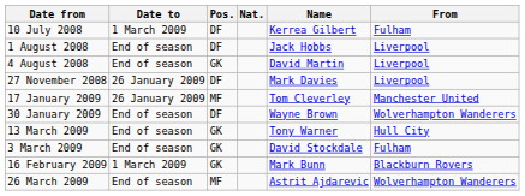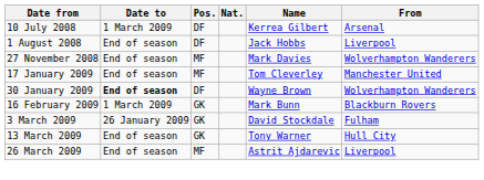 <table class="wikitable">
 <tr>
 <th>Date from</th>
 <th>Date to</th>
 <th>Pos.</th>
 <th>Nat.</th>
 <th>Name</th>
 <th>From</th>
 </tr>
 <tr>
 <td>10 July 2008</td>
 <td>1 March 2009</td>
 <td>DF</td>
 <td></td>
 <td><a href='#'>Kerrea Gilbert</a></td>
-<td> <a href='#'>Fulham</a></td>
+<td> <a href='#'>Arsenal</a></td>
 </tr>
 <tr>
 <td>1 August 2008</td>
 <td>End of season</td>
 <td>DF</td>
 <td></td>
 <td><a href='#'>Jack Hobbs</a></td>
 <td> <a href='#'>Liverpool</a></td>
 </tr>
 <tr>
-<td>4 August 2008</td>
+<td>27 November 2008</td>
 <td>End of season</td>
-<td>GK</td>
-<td></td>
-<td><a href='#'>David Martin</a></td>
-<td> <a href='#'>Liverpool</a></td>
-</tr>
-<tr>
-<td>27 November 2008</td>
-<td>26 January 2009</td>
-<td>DF</td>
+<td>MF</td>
 <td></td>
 <td><a href='#'>Mark Davies</a></td>
-<td> <a href='#'>Liverpool</a></td>
+<td> <a href='#'>Wolverhampton Wanderers</a></td>
 </tr>
 <tr>
 <td>17 January 2009</td>
-<td>26 January 2009</td>
+<td>End of season</td>
 <td>MF</td>
 <td></td>
 <td><a href='#'>Tom Cleverley</a></td>
 <td> <a href='#'>Manchester United</a></td>
 </tr>
 <tr>
 <td>30 January 2009</td>
-<td>End of season</td>
+<td><strong>End of season</strong></td>
 <td>DF</td>
 <td></td>
 <td><a href='#'>Wayne Brown</a></td>
 <td> <a href='#'>Wolverhampton Wanderers</a></td>
+</tr>
+<tr>
+<td>16 February 2009</td>
+<td>1 March 2009</td>
+<td>GK</td>
+<td></td>
+<td><a href='#'>Mark Bunn</a></td>
+<td> <a href='#'>Blackburn Rovers</a></td>
+</tr>
+<tr>
+<td>3 March 2009</td>
+<td>26 January 2009</td>
+<td>GK</td>
+<td></td>
+<td><a href='#'>David Stockdale</a></td>
+<td> <a href='#'>Fulham</a></td>
 </tr>
 <tr>
 <td>13 March 2009</td>
 <td>End of season</td>
 <td>GK</td>
 <td></td>
 <td><a href='#'>Tony Warner</a></td>
 <td> <a href='#'>Hull City</a></td>
 </tr>
 <tr>
-<td>3 March 2009</td>
-<td>End of season</td>
-<td>GK</td>
-<td></td>
-<td><a href='#'>David Stockdale</a></td>
-<td> <a href='#'>Fulham</a></td>
-</tr>
-<tr>
-<td>16 February 2009</td>
-<td>1 March 2009</td>
-<td>GK</td>
-<td></td>
-<td><a href='#'>Mark Bunn</a></td>
-<td> <a href='#'>Blackburn Rovers</a></td>
-</tr>
-<tr>
 <td>26 March 2009</td>
 <td>End of season</td>
 <td>MF</td>
 <td></td>
 <td><a href='#'>Astrit Ajdarevic</a></td>
-<td> <a href='#'>Wolverhampton Wanderers</a></td>
+<td> <a href='#'>Liverpool</a></td>
 </tr>
 </table>
